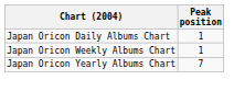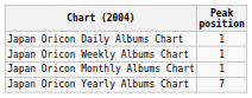 <table class="wikitable sortable">
 <tr>
 <th>Chart (2004)</th>
 <th>Peak<br>position</th>
 </tr>
 <tr>
 <td>Japan Oricon Daily Albums Chart</td>
 <td align="center">1</td>
 </tr>
 <tr>
 <td>Japan Oricon Weekly Albums Chart</td>
 <td align="center">1</td>
 </tr>
 <tr>
+<td>Japan Oricon Monthly Albums Chart</td>
+<td align="center">1</td>
+</tr>
+<tr>
 <td>Japan Oricon Yearly Albums Chart</td>
 <td align="center">7</td>
 </tr>
 </table>
